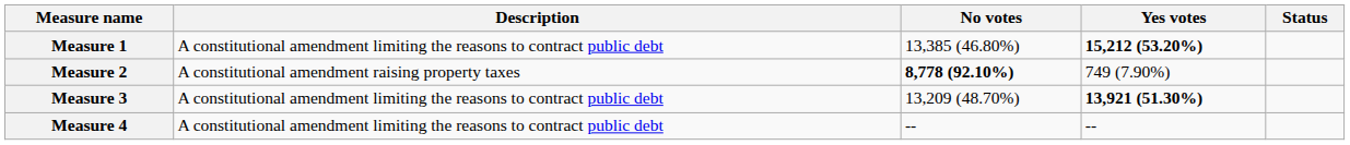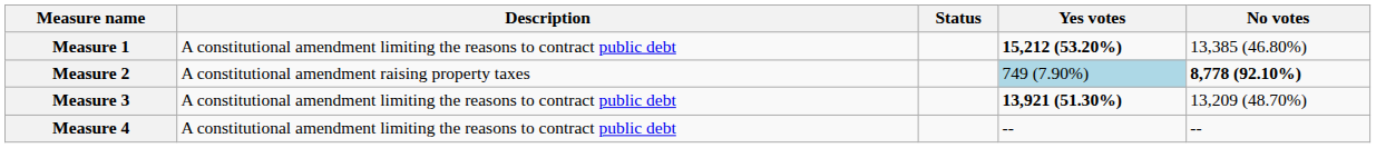 <table class="wikitable sortable plainrowheaders" style="width:100%">
 <tr>
 <th scope="col">Measure name</th>
 <th class="unsortable" scope="col">Description</th>
+<th scope="col">Status</th>
+<th scope="col">Yes votes</th>
 <th scope="col">No votes</th>
-<th scope="col">Yes votes</th>
-<th scope="col">Status</th>
 </tr>
 <tr>
 <th scope="row">Measure 1</th>
 <td>A constitutional amendment limiting the reasons to contract <a href='#'>public debt</a></td>
+<td></td>
+<td><strong>15,212 (53.20%)</strong></td>
 <td>13,385 (46.80%)</td>
-<td><strong>15,212 (53.20%)</strong></td>
-<td></td>
 </tr>
 <tr>
 <th scope="row">Measure 2</th>
 <td>A constitutional amendment raising property taxes</td>
+<td></td>
+<td style="background: lightblue;">749 (7.90%)</td>
 <td><strong>8,778 (92.10%)</strong></td>
-<td>749 (7.90%)</td>
-<td></td>
 </tr>
 <tr>
 <th scope="row">Measure 3</th>
 <td>A constitutional amendment limiting the reasons to contract <a href='#'>public debt</a></td>
+<td></td>
+<td><strong>13,921 (51.30%)</strong></td>
 <td>13,209 (48.70%)</td>
-<td><strong>13,921 (51.30%)</strong></td>
-<td></td>
 </tr>
 <tr>
 <th scope="row">Measure 4</th>
 <td>A constitutional amendment limiting the reasons to contract <a href='#'>public debt</a></td>
+<td></td>
 <td>--</td>
 <td>--</td>
-<td></td>
 </tr>
 </table>
